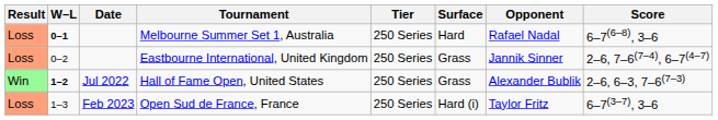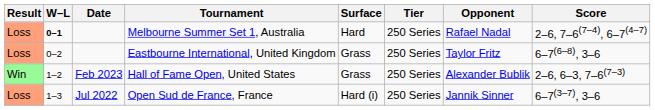 <table class="sortable wikitable">
 <tr>
 <th>Result</th>
 <th class="unsortable">W–L</th>
 <th>Date</th>
 <th>Tournament</th>
+<th>Surface</th>
 <th>Tier</th>
-<th>Surface</th>
 <th>Opponent</th>
 <th class="unsortable">Score</th>
 </tr>
 <tr>
 <td bgcolor=FFA07A>Loss</td>
 <td><strong><small>0–1</small></strong></td>
 <td><a href='#'></a></td>
 <td><a href='#'>Melbourne Summer Set 1</a>, Australia</td>
+<td>Hard</td>
 <td>250 Series</td>
-<td>Hard</td>
 <td> <a href='#'>Rafael Nadal</a></td>
-<td>6–7<sup>(6–8)</sup>, 3–6</td>
+<td>2–6, 7–6<sup>(7–4)</sup>, 6–7<sup>(4–7)</sup></td>
 </tr>
 <tr>
 <td bgcolor=FFA07A>Loss</td>
 <td><small>0–2</small></td>
 <td><a href='#'></a></td>
 <td><a href='#'>Eastbourne International</a>, United Kingdom</td>
+<td>Grass</td>
 <td>250 Series</td>
-<td>Grass</td>
-<td> <a href='#'>Jannik Sinner</a></td>
-<td>2–6, 7–6<sup>(7–4)</sup>, 6–7<sup>(4–7)</sup></td>
+<td> <a href='#'>Taylor Fritz</a></td>
+<td>6–7<sup>(6–8)</sup>, 3–6</td>
 </tr>
 <tr>
 <td bgcolor=98FB98>Win</td>
-<td><strong><small>1–2</small></strong></td>
-<td><a href='#'>Jul 2022</a></td>
+<td><small>1–2</small></td>
+<td><a href='#'>Feb 2023</a></td>
 <td><a href='#'>Hall of Fame Open</a>, United States</td>
+<td>Grass</td>
 <td>250 Series</td>
-<td>Grass</td>
 <td> <a href='#'>Alexander Bublik</a></td>
 <td>2–6, 6–3, 7–6<sup>(7–3)</sup></td>
 </tr>
 <tr>
 <td bgcolor=FFA07A>Loss</td>
 <td><small>1–3</small></td>
-<td><a href='#'>Feb 2023</a></td>
+<td><a href='#'>Jul 2022</a></td>
 <td><a href='#'>Open Sud de France</a>, France</td>
+<td>Hard (i)</td>
 <td>250 Series</td>
-<td>Hard (i)</td>
-<td> <a href='#'>Taylor Fritz</a></td>
+<td> <a href='#'>Jannik Sinner</a></td>
 <td>6–7<sup>(3–7)</sup>, 3–6</td>
 </tr>
 </table>
